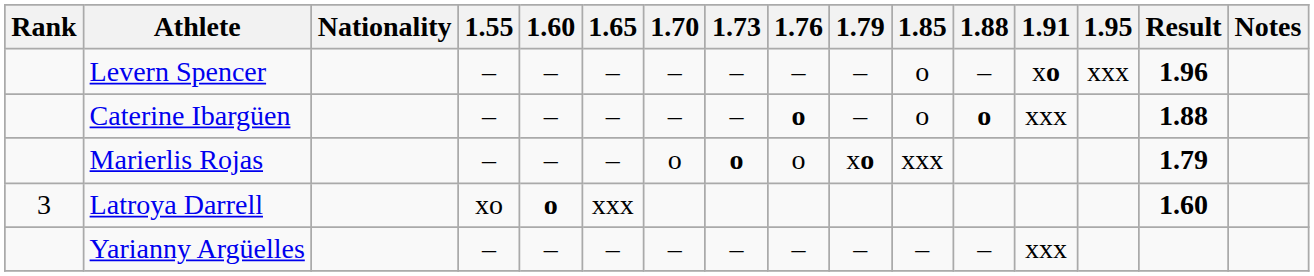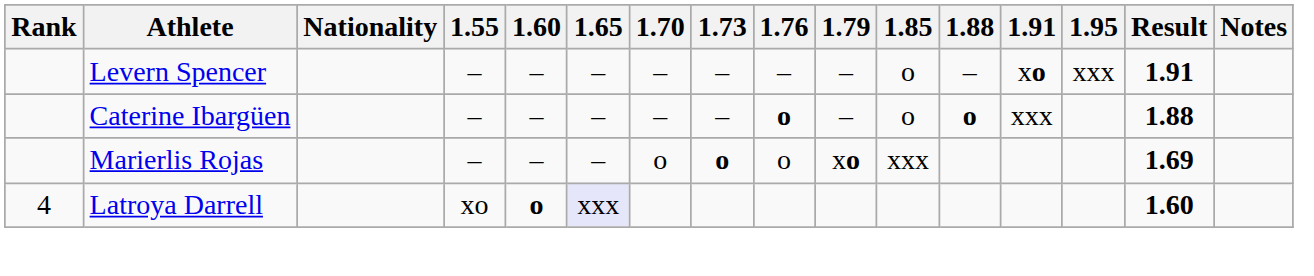 <table class="wikitable sortable" style="text-align:center">
 <tr>
 <th>Rank</th>
 <th>Athlete</th>
 <th>Nationality</th>
 <th>1.55</th>
 <th>1.60</th>
 <th>1.65</th>
 <th>1.70</th>
 <th>1.73</th>
 <th>1.76</th>
 <th>1.79</th>
 <th>1.85</th>
 <th>1.88</th>
 <th>1.91</th>
 <th>1.95</th>
 <th>Result</th>
 <th>Notes</th>
 </tr>
 <tr>
 <td></td>
 <td align="left"><a href='#'>Levern Spencer</a></td>
 <td align=left></td>
 <td>–</td>
 <td>–</td>
 <td>–</td>
 <td>–</td>
 <td>–</td>
 <td>–</td>
 <td>–</td>
 <td>o</td>
 <td>–</td>
 <td>x<strong>o</strong></td>
 <td>xxx</td>
-<td><strong>1.96</strong></td>
+<td><strong>1.91</strong></td>
 <td></td>
 </tr>
 <tr>
 <td></td>
 <td align="left"><a href='#'>Caterine Ibargüen</a></td>
 <td align=left></td>
 <td>–</td>
 <td>–</td>
 <td>–</td>
 <td>–</td>
 <td>–</td>
 <td><strong>o</strong></td>
 <td>–</td>
 <td>o</td>
 <td><strong>o</strong></td>
 <td>xxx</td>
 <td></td>
 <td><strong>1.88</strong></td>
 <td></td>
 </tr>
 <tr>
 <td></td>
 <td align="left"><a href='#'>Marierlis Rojas</a></td>
 <td align=left></td>
 <td>–</td>
 <td>–</td>
 <td>–</td>
 <td>o</td>
 <td><strong>o</strong></td>
 <td>o</td>
 <td>x<strong>o</strong></td>
 <td>xxx</td>
 <td></td>
 <td></td>
 <td></td>
-<td><strong>1.79</strong></td>
+<td><strong>1.69</strong></td>
 <td></td>
 </tr>
 <tr>
-<td>3</td>
+<td>4</td>
 <td align="left"><a href='#'>Latroya Darrell</a></td>
 <td align=left></td>
 <td>xo</td>
 <td><strong>o</strong></td>
-<td>xxx</td>
+<td style="background: lavender;">xxx</td>
 <td></td>
 <td></td>
 <td></td>
 <td></td>
 <td></td>
 <td></td>
 <td></td>
 <td></td>
 <td><strong>1.60</strong></td>
 <td></td>
 </tr>
-<tr>
-<td></td>
-<td align="left"><a href='#'>Yarianny Argüelles</a></td>
-<td align=left></td>
-<td>–</td>
-<td>–</td>
-<td>–</td>
-<td>–</td>
-<td>–</td>
-<td>–</td>
-<td>–</td>
-<td>–</td>
-<td>–</td>
-<td>xxx</td>
-<td></td>
-<td><strong></strong></td>
-<td></td>
-</tr>
 </table>
